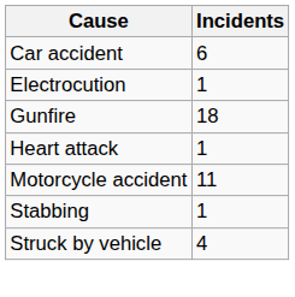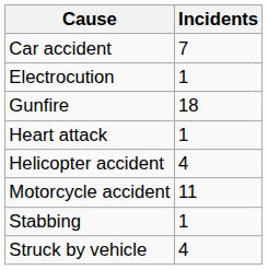 <table class="wikitable sortable" border=" 1px #aaa solid" style="margin: 1em 1em 1em 0; background: #f9f9f9; border-collapse: collapse">
 <tr>
 <th>Cause</th>
 <th>Incidents</th>
 </tr>
 <tr>
 <td>Car accident</td>
-<td>6</td>
+<td>7</td>
 </tr>
 <tr>
 <td>Electrocution</td>
 <td>1</td>
 </tr>
 <tr>
 <td>Gunfire</td>
 <td>18</td>
 </tr>
 <tr>
 <td>Heart attack</td>
 <td>1</td>
 </tr>
 <tr>
+<td>Helicopter accident</td>
+<td>4</td>
+</tr>
+<tr>
 <td>Motorcycle accident</td>
 <td>11</td>
 </tr>
 <tr>
 <td>Stabbing</td>
 <td>1</td>
 </tr>
 <tr>
 <td>Struck by vehicle</td>
 <td>4</td>
 </tr>
 </table>
